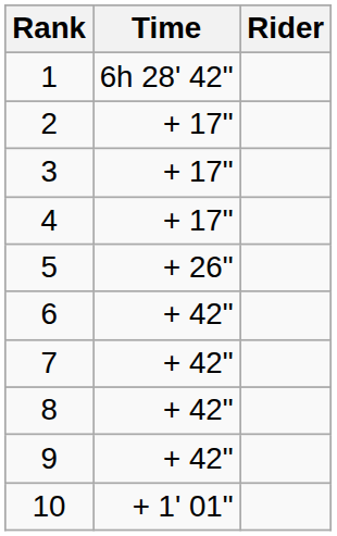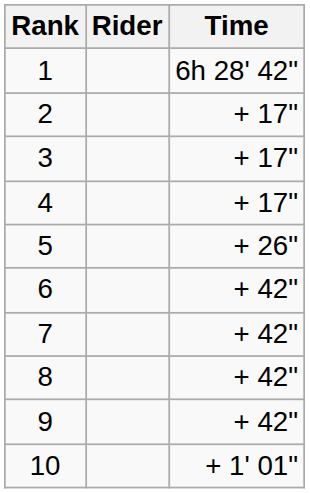 <table class="wikitable">
 <tr>
 <th scope="col">Rank</th>
+<th scope="col">Rider</th>
 <th scope="col">Time</th>
-<th scope="col">Rider</th>
 </tr>
 <tr>
 <td style="text-align:center;">1</td>
+<td></td>
 <td style="text-align:right;">6h 28' 42"</td>
-<td></td>
 </tr>
 <tr>
 <td style="text-align:center;">2</td>
+<td></td>
 <td style="text-align:right;">+ 17"</td>
-<td></td>
 </tr>
 <tr>
 <td style="text-align:center;">3</td>
+<td></td>
 <td style="text-align:right;">+ 17"</td>
-<td></td>
 </tr>
 <tr>
 <td style="text-align:center;">4</td>
+<td></td>
 <td style="text-align:right;">+ 17"</td>
-<td></td>
 </tr>
 <tr>
 <td style="text-align:center;">5</td>
+<td></td>
 <td style="text-align:right;">+ 26"</td>
-<td></td>
 </tr>
 <tr>
 <td style="text-align:center;">6</td>
+<td></td>
 <td style="text-align:right;">+ 42"</td>
-<td></td>
 </tr>
 <tr>
 <td style="text-align:center;">7</td>
+<td></td>
 <td style="text-align:right;">+ 42"</td>
-<td></td>
 </tr>
 <tr>
 <td style="text-align:center;">8</td>
+<td></td>
 <td style="text-align:right;">+ 42"</td>
-<td></td>
 </tr>
 <tr>
 <td style="text-align:center;">9</td>
+<td></td>
 <td style="text-align:right;">+ 42"</td>
-<td></td>
 </tr>
 <tr>
 <td style="text-align:center;">10</td>
+<td></td>
 <td style="text-align:right;">+ 1' 01"</td>
-<td></td>
 </tr>
 </table>
